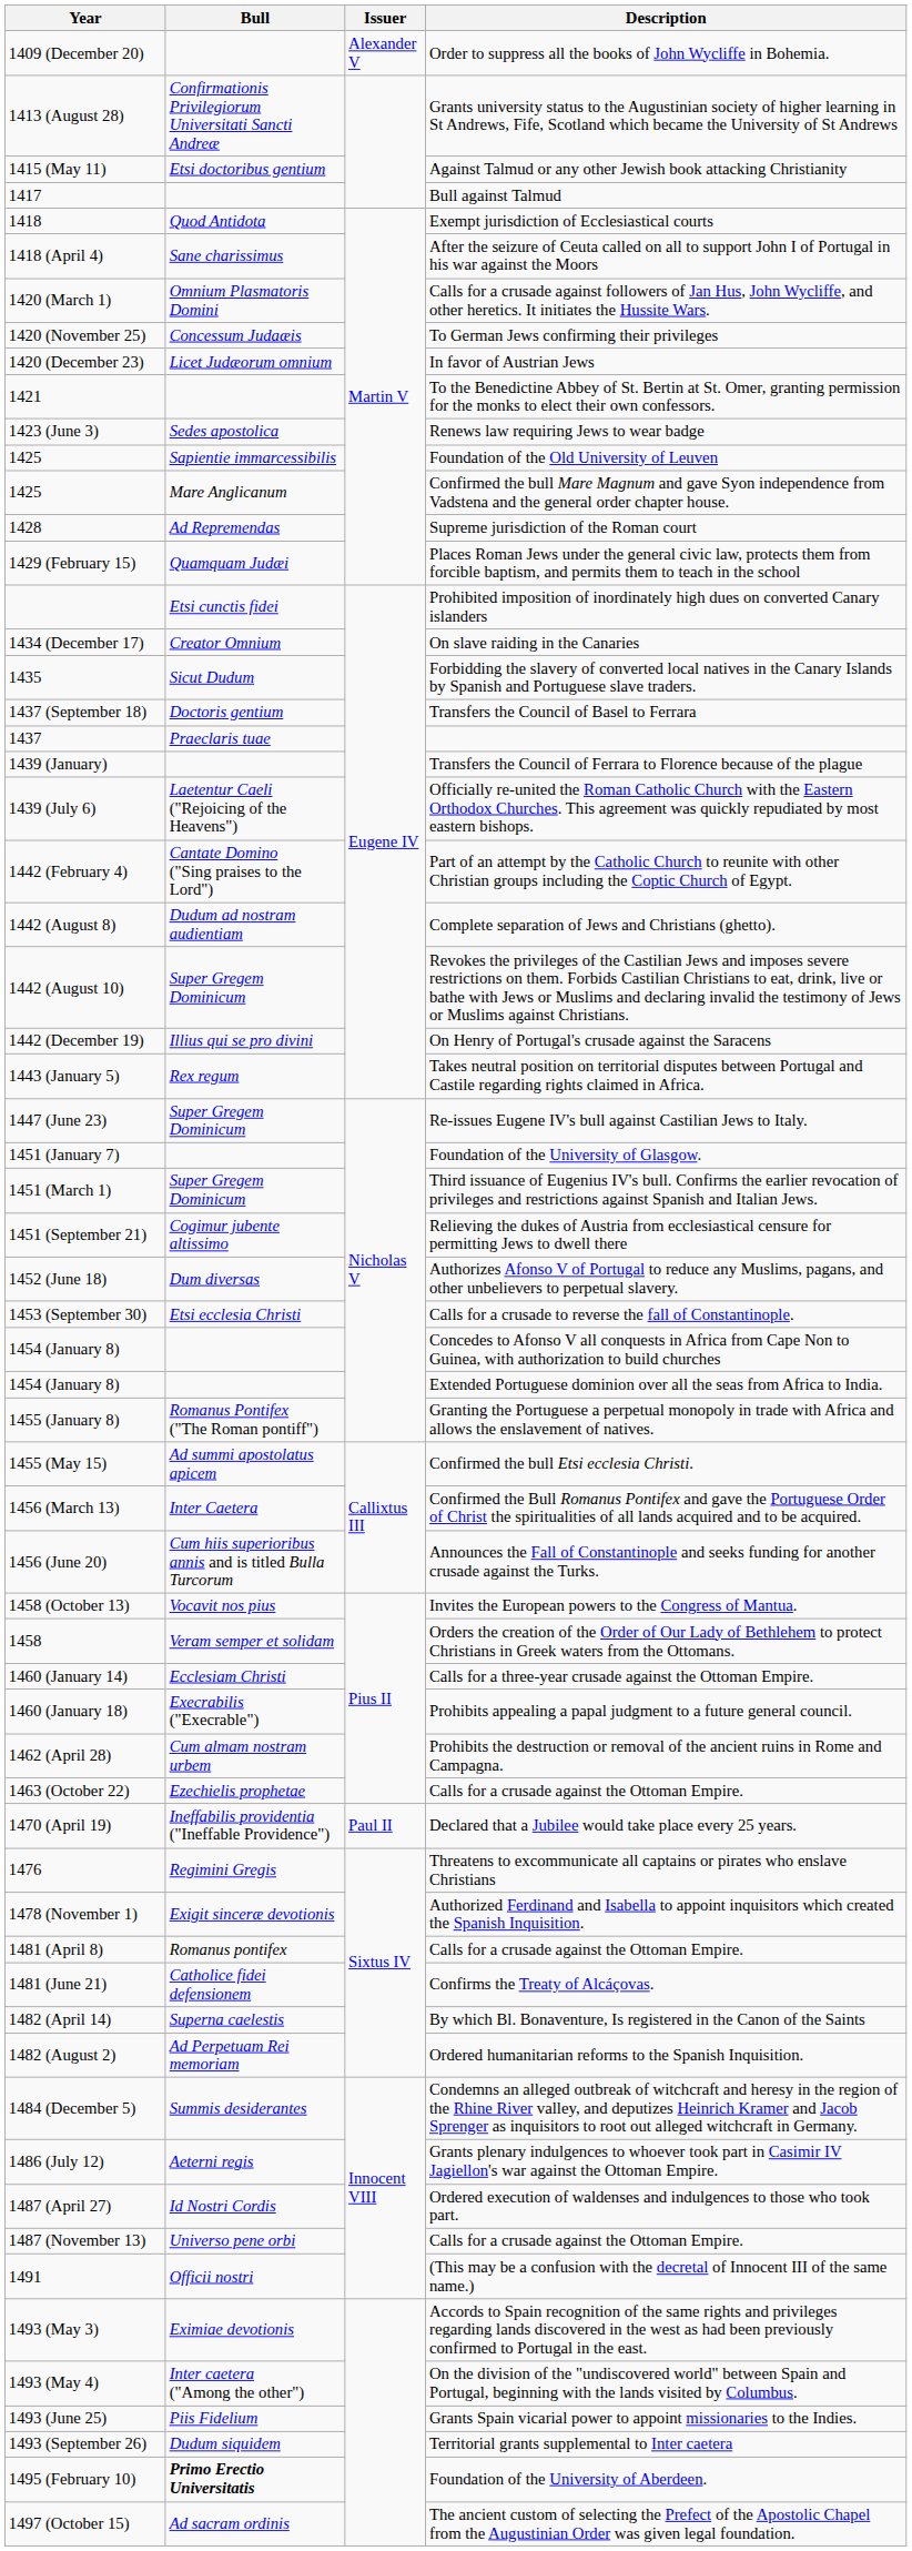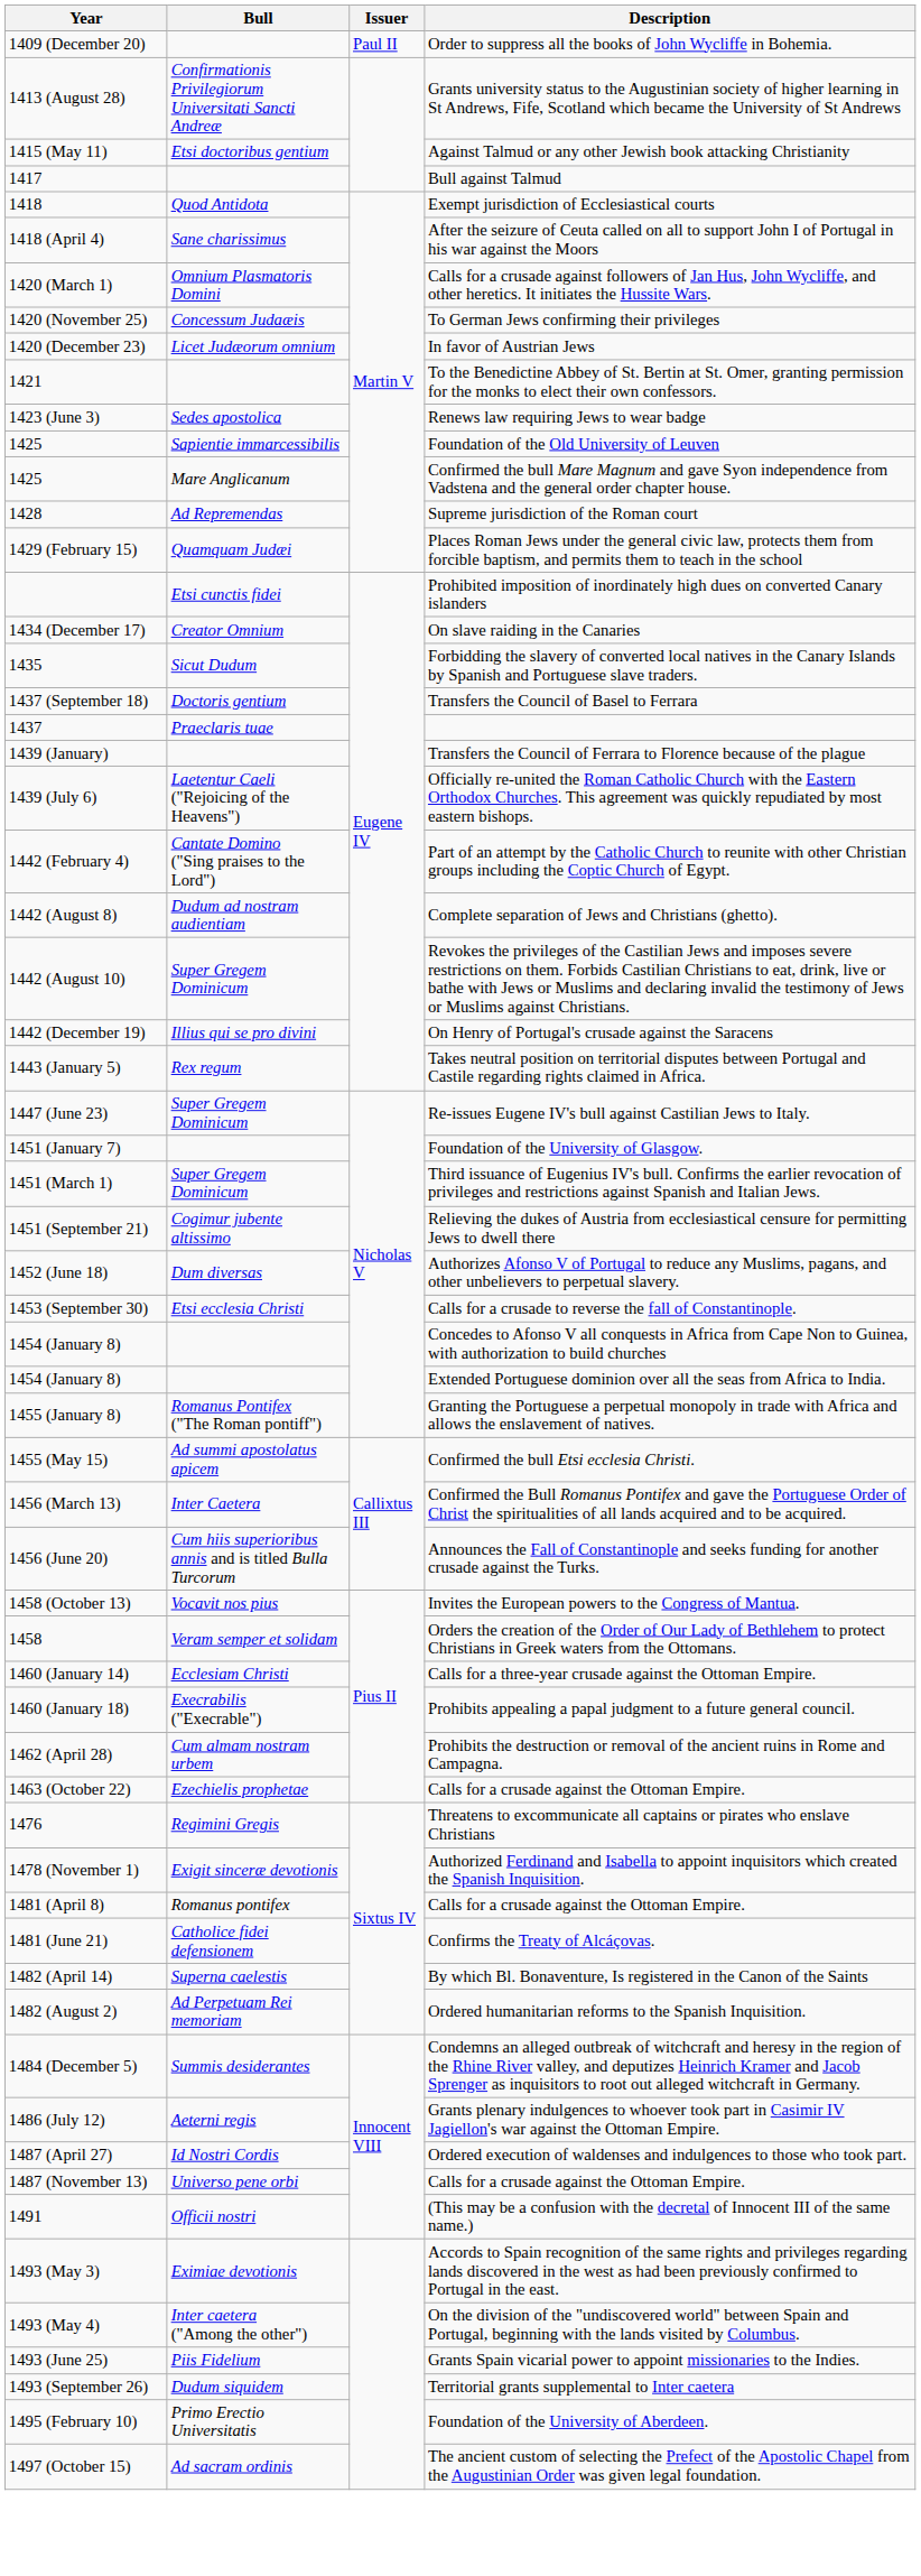 <table class="wikitable" style="width:100%;">
 <tr>
 <th width="150">Year</th>
 <th>Bull</th>
 <th>Issuer</th>
 <th>Description</th>
 </tr>
 <tr>
 <td>1409 (December 20)</td>
 <td></td>
-<td><a href='#'>Alexander V</a></td>
+<td><a href='#'>Paul II</a></td>
 <td>Order to suppress all the books of <a href='#'>John Wycliffe</a> in Bohemia.</td>
 </tr>
 <tr>
 <td>1413 (August 28)</td>
 <td><em><a href='#'>Confirmationis Privilegiorum Universitati Sancti Andreæ</a></em></td>
 <td rowspan=3></td>
 <td>Grants university status to the Augustinian society of higher learning in St Andrews, Fife, Scotland which became the University of St Andrews</td>
 </tr>
 <tr>
 <td>1415 (May 11)</td>
 <td><em><a href='#'>Etsi doctoribus gentium</a></em></td>
 <td>Against Talmud or any other Jewish book attacking Christianity</td>
 </tr>
 <tr>
 <td>1417</td>
 <td></td>
 <td>Bull against Talmud</td>
 </tr>
 <tr>
 <td>1418</td>
 <td><em><a href='#'>Quod Antidota</a></em></td>
 <td rowspan="11"><a href='#'>Martin V</a></td>
 <td>Exempt jurisdiction of Ecclesiastical courts</td>
 </tr>
 <tr>
 <td>1418 (April 4)</td>
 <td><em><a href='#'>Sane charissimus</a></em></td>
 <td>After the seizure of Ceuta called on all to support John I of Portugal in his war against the Moors</td>
 </tr>
 <tr>
 <td>1420 (March 1)</td>
 <td><em><a href='#'>Omnium Plasmatoris Domini</a></em></td>
 <td>Calls for a crusade against followers of <a href='#'>Jan Hus</a>, <a href='#'>John Wycliffe</a>, and other heretics. It initiates the <a href='#'>Hussite Wars</a>.</td>
 </tr>
 <tr>
 <td>1420 (November 25)</td>
 <td><em><a href='#'>Concessum Judaæis</a></em></td>
 <td>To German Jews confirming their privileges</td>
 </tr>
 <tr>
 <td>1420 (December 23)</td>
 <td><em><a href='#'>Licet Judæorum omnium</a></em></td>
 <td>In favor of Austrian Jews</td>
 </tr>
 <tr>
 <td>1421</td>
 <td></td>
 <td>To the Benedictine Abbey of St. Bertin at St. Omer, granting permission for the monks to elect their own confessors.</td>
 </tr>
 <tr>
 <td>1423 (June 3)</td>
 <td><em><a href='#'>Sedes apostolica</a></em></td>
 <td>Renews law requiring Jews to wear badge</td>
 </tr>
 <tr>
 <td>1425</td>
 <td><em><a href='#'>Sapientie immarcessibilis</a></em></td>
 <td>Foundation of the <a href='#'>Old University of Leuven</a></td>
 </tr>
 <tr>
 <td>1425</td>
 <td><em>Mare Anglicanum</em></td>
 <td>Confirmed the bull <em>Mare Magnum</em> and gave Syon independence from Vadstena and the general order chapter house.</td>
 </tr>
 <tr>
 <td>1428</td>
 <td><em><a href='#'>Ad Repremendas</a></em></td>
 <td>Supreme jurisdiction of the Roman court</td>
 </tr>
 <tr>
 <td>1429 (February 15)</td>
 <td><em><a href='#'>Quamquam Judæi</a></em></td>
 <td>Places Roman Jews under the general civic law, protects them from forcible baptism, and permits them to teach in the school</td>
 </tr>
 <tr>
 <td></td>
 <td><em><a href='#'>Etsi cunctis fidei</a></em></td>
 <td rowspan="12"><a href='#'>Eugene IV</a></td>
 <td>Prohibited imposition of inordinately high dues on converted Canary islanders</td>
 </tr>
 <tr>
 <td>1434 (December 17)</td>
 <td><em><a href='#'>Creator Omnium</a></em></td>
 <td>On slave raiding in the Canaries</td>
 </tr>
 <tr>
 <td>1435</td>
 <td><em><a href='#'>Sicut Dudum</a></em></td>
 <td>Forbidding the slavery of converted local natives in the Canary Islands by Spanish and Portuguese slave traders.</td>
 </tr>
 <tr>
 <td>1437 (September 18)</td>
 <td><em><a href='#'>Doctoris gentium</a></em></td>
 <td>Transfers the Council of Basel to Ferrara</td>
 </tr>
 <tr>
 <td>1437</td>
 <td><em><a href='#'>Praeclaris tuae</a></em></td>
 <td></td>
 </tr>
 <tr>
 <td>1439 (January)</td>
 <td></td>
 <td>Transfers the Council of Ferrara to Florence because of the plague</td>
 </tr>
 <tr>
 <td>1439 (July 6)</td>
 <td><em><a href='#'>Laetentur Caeli</a></em><br>("Rejoicing of the Heavens")</td>
 <td>Officially re-united the <a href='#'>Roman Catholic Church</a> with the <a href='#'>Eastern Orthodox Churches</a>. This agreement was quickly repudiated by most eastern bishops.</td>
 </tr>
 <tr>
 <td>1442 (February 4)</td>
 <td><em><a href='#'>Cantate Domino</a></em><br>("Sing praises to the Lord")</td>
 <td>Part of an attempt by the <a href='#'>Catholic Church</a> to reunite with other Christian groups including the <a href='#'>Coptic Church</a> of Egypt.</td>
 </tr>
 <tr>
 <td>1442 (August 8)</td>
 <td><em><a href='#'>Dudum ad nostram audientiam</a></em></td>
 <td>Complete separation of Jews and Christians (ghetto).</td>
 </tr>
 <tr>
 <td>1442 (August 10)</td>
 <td><em><a href='#'>Super Gregem Dominicum</a></em></td>
 <td>Revokes the privileges of the Castilian Jews and imposes severe restrictions on them. Forbids Castilian Christians to eat, drink, live or bathe with Jews or Muslims and declaring invalid the testimony of Jews or Muslims against Christians.</td>
 </tr>
 <tr>
 <td>1442 (December 19)</td>
 <td><em><a href='#'>Illius qui se pro divini</a></em></td>
 <td>On Henry of Portugal's crusade against the Saracens</td>
 </tr>
 <tr>
 <td>1443 (January 5)</td>
 <td><em><a href='#'>Rex regum</a></em></td>
 <td>Takes neutral position on territorial disputes between Portugal and Castile regarding rights claimed in Africa.</td>
 </tr>
 <tr>
 <td>1447 (June 23)</td>
 <td><em><a href='#'>Super Gregem Dominicum</a></em></td>
 <td rowspan="9"><a href='#'>Nicholas V</a></td>
 <td>Re-issues Eugene IV's bull against Castilian Jews to Italy.</td>
 </tr>
 <tr>
 <td>1451 (January 7)</td>
 <td></td>
 <td>Foundation of the <a href='#'>University of Glasgow</a>.</td>
 </tr>
 <tr>
 <td>1451 (March 1)</td>
 <td><em><a href='#'>Super Gregem Dominicum</a></em></td>
 <td>Third issuance of Eugenius IV's bull. Confirms the earlier revocation of privileges and restrictions against Spanish and Italian Jews.</td>
 </tr>
 <tr>
 <td>1451 (September 21)</td>
 <td><em><a href='#'>Cogimur jubente altissimo</a></em></td>
 <td>Relieving the dukes of Austria from ecclesiastical censure for permitting Jews to dwell there</td>
 </tr>
 <tr>
 <td>1452 (June 18)</td>
 <td><em><a href='#'>Dum diversas</a></em></td>
 <td>Authorizes <a href='#'>Afonso V of Portugal</a> to reduce any Muslims, pagans, and other unbelievers to perpetual slavery.</td>
 </tr>
 <tr>
 <td>1453 (September 30)</td>
 <td><em><a href='#'>Etsi ecclesia Christi</a></em></td>
 <td>Calls for a crusade to reverse the <a href='#'>fall of Constantinople</a>.</td>
 </tr>
 <tr>
 <td>1454 (January 8)</td>
 <td></td>
 <td>Concedes to Afonso V all conquests in Africa from Cape Non to Guinea, with authorization to build churches</td>
 </tr>
 <tr>
 <td>1454 (January 8)</td>
 <td></td>
 <td>Extended Portuguese dominion over all the seas from Africa to India.</td>
 </tr>
 <tr>
 <td>1455 (January 8)</td>
 <td><em><a href='#'>Romanus Pontifex</a></em><br>("The Roman pontiff")</td>
 <td>Granting the Portuguese a perpetual monopoly in trade with Africa and allows the enslavement of natives.</td>
 </tr>
 <tr>
 <td>1455 (May 15)</td>
 <td><em><a href='#'>Ad summi apostolatus apicem</a></em></td>
 <td rowspan=3><a href='#'>Callixtus III</a></td>
 <td>Confirmed the bull <em>Etsi ecclesia Christi</em>.</td>
 </tr>
 <tr>
 <td>1456 (March 13)</td>
 <td><em><a href='#'>Inter Caetera</a></em></td>
 <td>Confirmed the Bull <em>Romanus Pontifex</em> and gave the <a href='#'>Portuguese Order of Christ</a> the spiritualities of all lands acquired and to be acquired.</td>
 </tr>
 <tr>
 <td>1456 (June 20)</td>
 <td><em><a href='#'>Cum hiis superioribus annis</a></em> and is titled <em>Bulla Turcorum</em></td>
 <td>Announces the <a href='#'>Fall of Constantinople</a> and seeks funding for another crusade against the Turks.</td>
 </tr>
 <tr>
 <td>1458 (October 13)</td>
 <td><em><a href='#'>Vocavit nos pius</a></em></td>
 <td rowspan=6><a href='#'>Pius II</a></td>
 <td>Invites the European powers to the <a href='#'>Congress of Mantua</a>.</td>
 </tr>
 <tr>
 <td>1458</td>
 <td><em><a href='#'>Veram semper et solidam</a></em></td>
 <td>Orders the creation of the <a href='#'>Order of Our Lady of Bethlehem</a> to protect Christians in Greek waters from the Ottomans.</td>
 </tr>
 <tr>
 <td>1460 (January 14)</td>
 <td><em><a href='#'>Ecclesiam Christi</a></em></td>
 <td>Calls for a three-year crusade against the Ottoman Empire.</td>
 </tr>
 <tr>
 <td>1460 (January 18)</td>
 <td><em><a href='#'>Execrabilis</a></em><br>("Execrable")</td>
 <td>Prohibits appealing a papal judgment to a future general council.</td>
 </tr>
 <tr>
 <td>1462 (April 28)</td>
 <td><em><a href='#'>Cum almam nostram urbem</a></em></td>
 <td>Prohibits the destruction or removal of the ancient ruins in Rome and Campagna.</td>
 </tr>
 <tr>
 <td>1463 (October 22)</td>
 <td><em><a href='#'>Ezechielis prophetae</a></em></td>
 <td>Calls for a crusade against the Ottoman Empire.</td>
 </tr>
 <tr>
-<td>1470 (April 19)</td>
-<td><em><a href='#'>Ineffabilis providentia</a></em><br>("Ineffable Providence")</td>
-<td><a href='#'>Paul II</a></td>
-<td>Declared that a <a href='#'>Jubilee</a> would take place every 25 years.</td>
-</tr>
-<tr>
 <td>1476</td>
 <td><em><a href='#'>Regimini Gregis</a></em></td>
 <td rowspan="6"><a href='#'>Sixtus IV</a></td>
 <td>Threatens to excommunicate all captains or pirates who enslave Christians</td>
 </tr>
 <tr>
 <td>1478 (November 1)</td>
 <td><em><a href='#'>Exigit sinceræ devotionis</a></em></td>
 <td>Authorized <a href='#'>Ferdinand</a> and <a href='#'>Isabella</a> to appoint inquisitors which created the <a href='#'>Spanish Inquisition</a>.</td>
 </tr>
 <tr>
 <td>1481 (April 8)</td>
 <td><em>Romanus pontifex</em></td>
 <td>Calls for a crusade against the Ottoman Empire.</td>
 </tr>
 <tr>
 <td>1481 (June 21)</td>
 <td><em><a href='#'>Catholice fidei defensionem</a></em></td>
 <td>Confirms the <a href='#'>Treaty of Alcáçovas</a>.</td>
 </tr>
 <tr>
 <td>1482 (April 14)</td>
 <td><em><a href='#'>Superna caelestis</a></em></td>
 <td>By which Bl. Bonaventure, Is registered in the Canon of the Saints</td>
 </tr>
 <tr>
 <td>1482 (August 2)</td>
 <td><em><a href='#'>Ad Perpetuam Rei memoriam</a></em></td>
 <td>Ordered humanitarian reforms to the Spanish Inquisition.</td>
 </tr>
 <tr>
 <td>1484 (December 5)</td>
 <td><em><a href='#'>Summis desiderantes</a></em></td>
 <td rowspan=5><a href='#'>Innocent VIII</a></td>
 <td>Condemns an alleged outbreak of witchcraft and heresy in the region of the <a href='#'>Rhine River</a> valley, and deputizes <a href='#'>Heinrich Kramer</a> and <a href='#'>Jacob Sprenger</a> as inquisitors to root out alleged witchcraft in Germany.</td>
 </tr>
 <tr>
 <td>1486 (July 12)</td>
 <td><em><a href='#'>Aeterni regis</a></em></td>
 <td>Grants plenary indulgences to whoever took part in <a href='#'>Casimir IV Jagiellon</a>'s war against the Ottoman Empire.</td>
 </tr>
 <tr>
 <td>1487 (April 27)</td>
 <td><em><a href='#'>Id Nostri Cordis</a></em></td>
 <td>Ordered execution of waldenses and indulgences to those who took part.</td>
 </tr>
 <tr>
 <td>1487 (November 13)</td>
 <td><em><a href='#'>Universo pene orbi</a></em></td>
 <td>Calls for a crusade against the Ottoman Empire.</td>
 </tr>
 <tr>
 <td>1491</td>
 <td><em><a href='#'>Officii nostri</a></em></td>
 <td>(This may be a confusion with the <a href='#'>decretal</a> of Innocent III of the same name.)</td>
 </tr>
 <tr>
 <td>1493 (May 3)</td>
 <td><em><a href='#'>Eximiae devotionis</a></em></td>
 <td rowspan="6"></td>
 <td>Accords to Spain recognition of the same rights and privileges regarding lands discovered in the west as had been previously confirmed to Portugal in the east.</td>
 </tr>
 <tr>
 <td>1493 (May 4)</td>
 <td><em><a href='#'>Inter caetera</a></em><br>("Among the other")</td>
 <td>On the division of the "undiscovered world" between Spain and Portugal, beginning with the lands visited by <a href='#'>Columbus</a>.</td>
 </tr>
 <tr>
 <td>1493 (June 25)</td>
 <td><em><a href='#'>Piis Fidelium</a></em></td>
 <td>Grants Spain vicarial power to appoint <a href='#'>missionaries</a> to the Indies.</td>
 </tr>
 <tr>
 <td>1493 (September 26)</td>
 <td><em><a href='#'>Dudum siquidem</a></em></td>
 <td>Territorial grants supplemental to <a href='#'>Inter caetera</a></td>
 </tr>
 <tr>
 <td>1495 (February 10)</td>
-<td><strong><em>Primo Erectio Universitatis</em></strong></td>
+<td><em>Primo Erectio Universitatis</em></td>
 <td>Foundation of the <a href='#'>University of Aberdeen</a>.</td>
 </tr>
 <tr>
 <td>1497 (October 15)</td>
 <td><em><a href='#'>Ad sacram ordinis</a></em></td>
 <td>The ancient custom of selecting the <a href='#'>Prefect</a> of the <a href='#'>Apostolic Chapel</a> from the <a href='#'>Augustinian Order</a> was given legal foundation.</td>
 </tr>
 </table>
